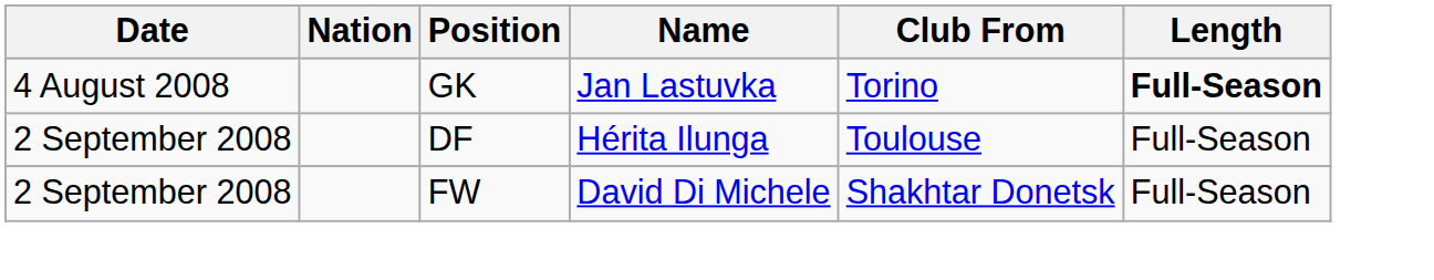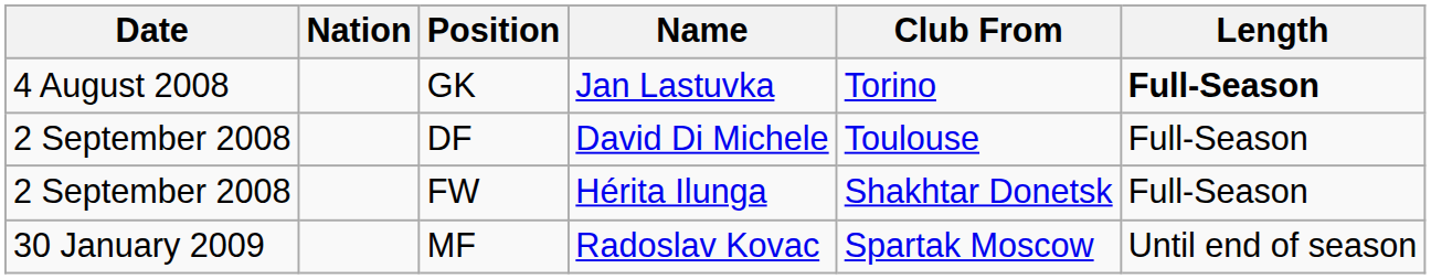 <table class="wikitable">
 <tr>
 <th>Date</th>
 <th>Nation</th>
 <th>Position</th>
 <th>Name</th>
 <th>Club From</th>
 <th>Length</th>
 </tr>
 <tr>
 <td>4 August 2008</td>
 <td></td>
 <td>GK</td>
 <td><a href='#'>Jan Lastuvka</a></td>
 <td><a href='#'>Torino</a></td>
 <td><strong>Full-Season</strong></td>
 </tr>
 <tr>
 <td>2 September 2008</td>
 <td></td>
 <td>DF</td>
-<td><a href='#'>Hérita Ilunga</a></td>
+<td><a href='#'>David Di Michele</a></td>
 <td><a href='#'>Toulouse</a></td>
 <td>Full-Season</td>
 </tr>
 <tr>
 <td>2 September 2008</td>
 <td></td>
 <td>FW</td>
-<td><a href='#'>David Di Michele</a></td>
+<td><a href='#'>Hérita Ilunga</a></td>
 <td><a href='#'>Shakhtar Donetsk</a></td>
 <td>Full-Season</td>
 </tr>
+<tr>
+<td>30 January 2009</td>
+<td></td>
+<td>MF</td>
+<td><a href='#'>Radoslav Kovac</a></td>
+<td><a href='#'>Spartak Moscow</a></td>
+<td>Until end of season</td>
+</tr>
 </table>
